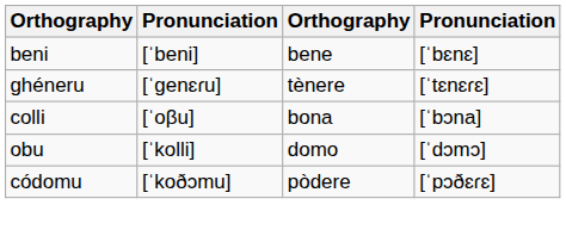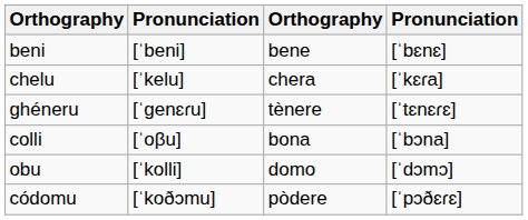 <table class="wikitable">
 <tr>
 <th>Orthography</th>
 <th>Pronunciation</th>
 <th>Orthography</th>
 <th>Pronunciation</th>
 </tr>
 <tr>
 <td>beni</td>
 <td>[ˈbeni]</td>
 <td>bene</td>
 <td>[ˈbɛnɛ]</td>
+</tr>
+<tr>
+<td>chelu</td>
+<td>[ˈkelu]</td>
+<td>chera</td>
+<td>[ˈkɛɾa]</td>
 </tr>
 <tr>
 <td>ghéneru</td>
 <td>[ˈgenɛɾu]</td>
 <td>tènere</td>
 <td>[ˈtɛnɛɾɛ]</td>
 </tr>
 <tr>
 <td>colli</td>
 <td>[ˈoβu]</td>
 <td>bona</td>
 <td>[ˈbɔna]</td>
 </tr>
 <tr>
 <td>obu</td>
 <td>[ˈkolli]</td>
 <td>domo</td>
 <td>[ˈdɔmɔ]</td>
 </tr>
 <tr>
 <td>códomu</td>
 <td>[ˈkoðɔmu]</td>
 <td>pòdere</td>
 <td>[ˈpɔðɛɾɛ]</td>
 </tr>
 </table>
